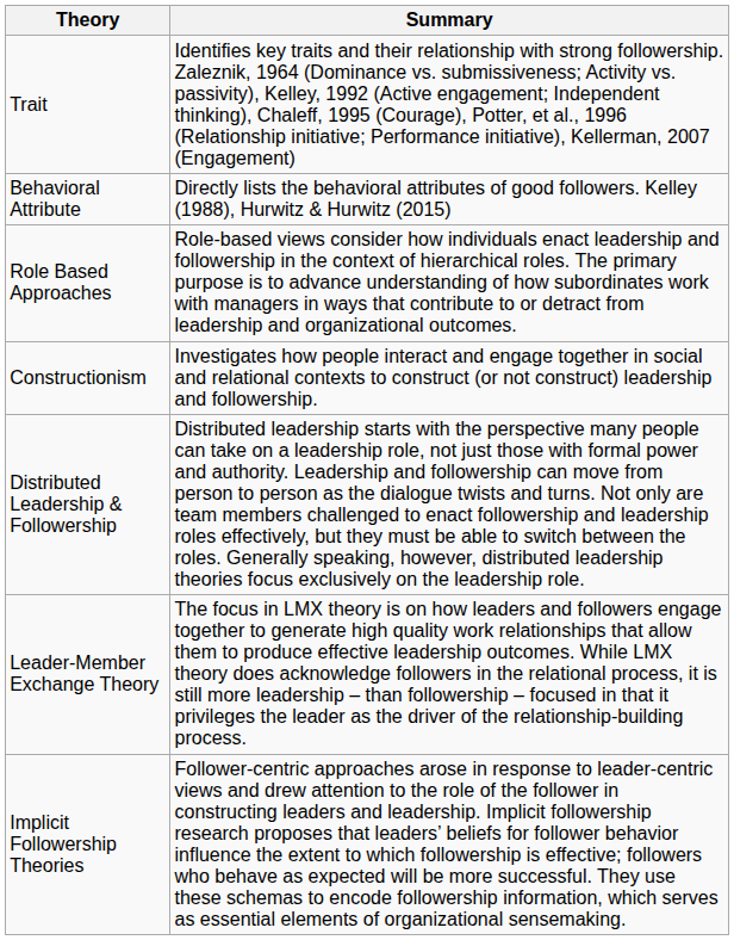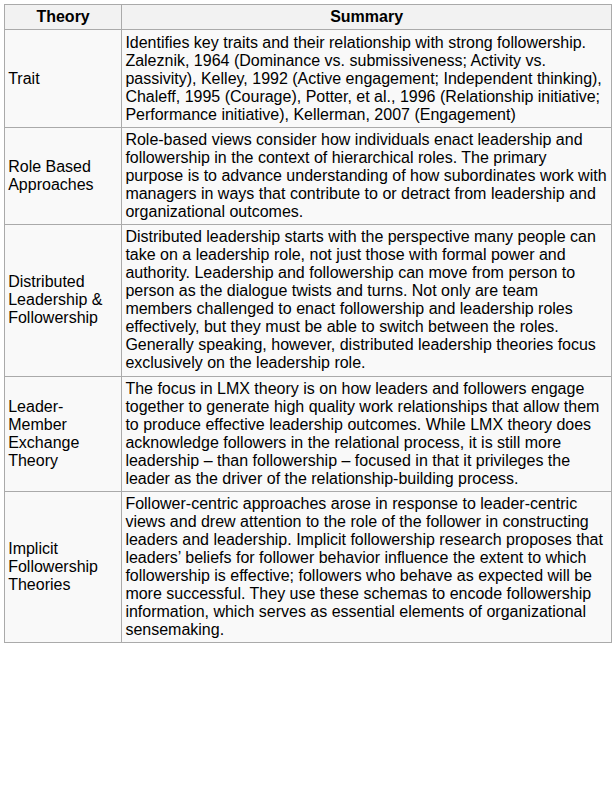 <table class="wikitable">
 <tr>
 <th>Theory</th>
 <th>Summary</th>
 </tr>
 <tr>
 <td>Trait</td>
 <td>Identifies key traits and their relationship with strong followership. Zaleznik, 1964 (Dominance vs. submissiveness; Activity vs. passivity), Kelley, 1992 (Active engagement; Independent thinking), Chaleff, 1995 (Courage), Potter, et al., 1996 (Relationship initiative; Performance initiative), Kellerman, 2007 (Engagement)</td>
 </tr>
 <tr>
-<td>Behavioral Attribute</td>
-<td>Directly lists the behavioral attributes of good followers.  Kelley (1988), Hurwitz & Hurwitz (2015)</td>
-</tr>
-<tr>
 <td>Role Based Approaches</td>
 <td>Role-based views consider how individuals enact leadership and followership in the context of hierarchical roles. The primary purpose is to advance understanding of how subordinates work with managers in ways that contribute to or detract from leadership and organizational outcomes.</td>
-</tr>
-<tr>
-<td>Constructionism</td>
-<td>Investigates how people interact and engage together in social and relational contexts to construct (or not construct) leadership and followership.</td>
 </tr>
 <tr>
 <td>Distributed Leadership & Followership</td>
 <td>Distributed leadership starts with the perspective many people can take on a leadership role, not just those with formal power and authority. Leadership and followership can move from person to person as the dialogue twists and turns.  Not only are team members challenged to enact followership and leadership roles effectively, but they must be able to switch between the roles. Generally speaking, however, distributed leadership theories focus exclusively on the leadership role.</td>
 </tr>
 <tr>
 <td>Leader-Member Exchange Theory</td>
 <td>The focus in LMX theory is on how leaders and followers engage together to generate high quality work relationships that allow them to produce effective leadership outcomes. While LMX theory does acknowledge followers in the relational process, it is still more leadership – than followership – focused in that it privileges the leader as the driver of the relationship-building process.</td>
 </tr>
 <tr>
 <td>Implicit Followership Theories</td>
 <td>Follower-centric approaches arose in response to leader-centric views and drew attention to the role of the follower in constructing leaders and leadership. Implicit followership research proposes that leaders’ beliefs for follower behavior influence the extent to which followership is effective; followers who behave as expected will be more successful. They use these schemas to encode followership information, which serves as essential elements of organizational sensemaking.</td>
 </tr>
 </table>
